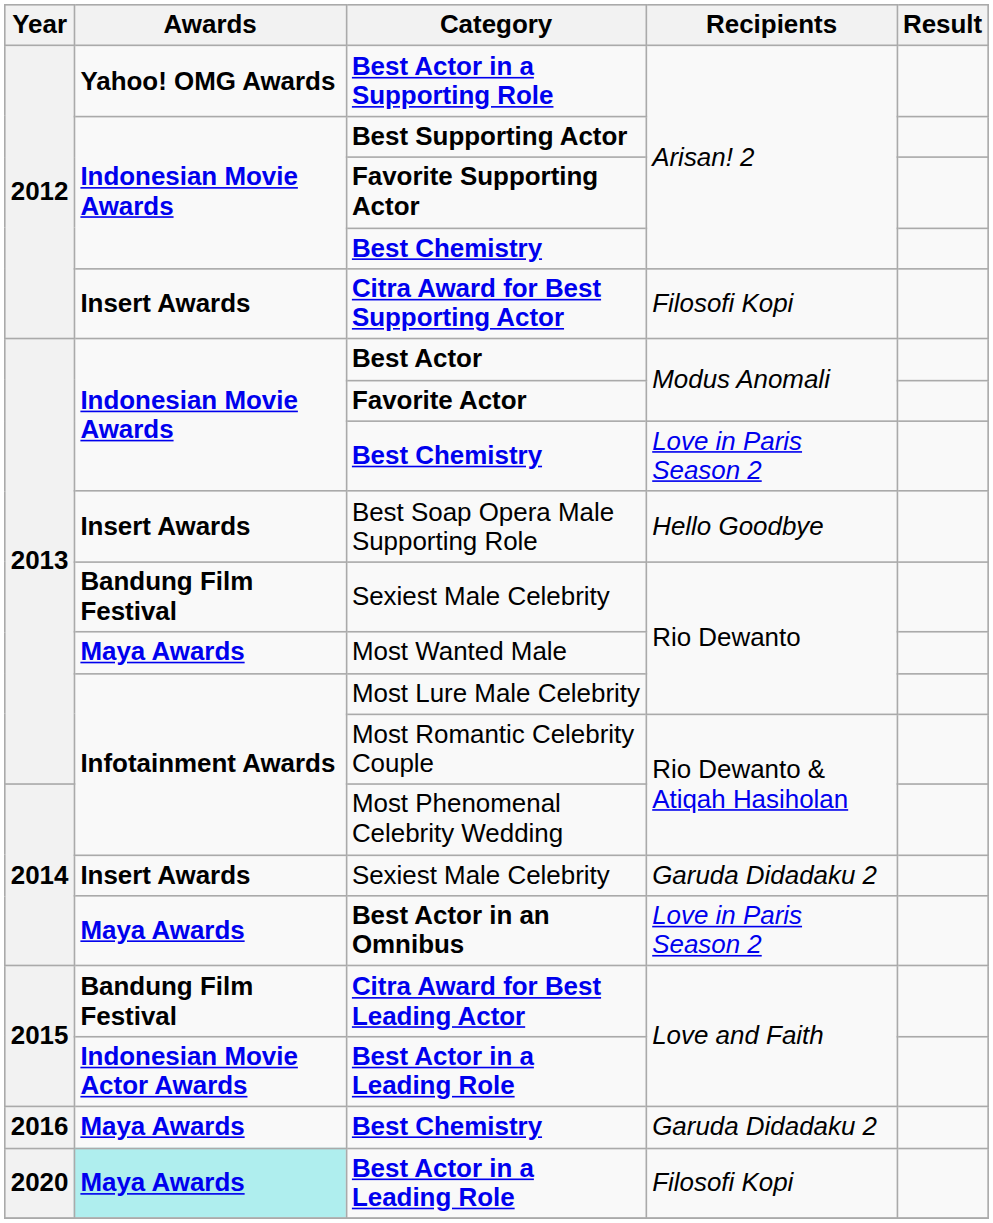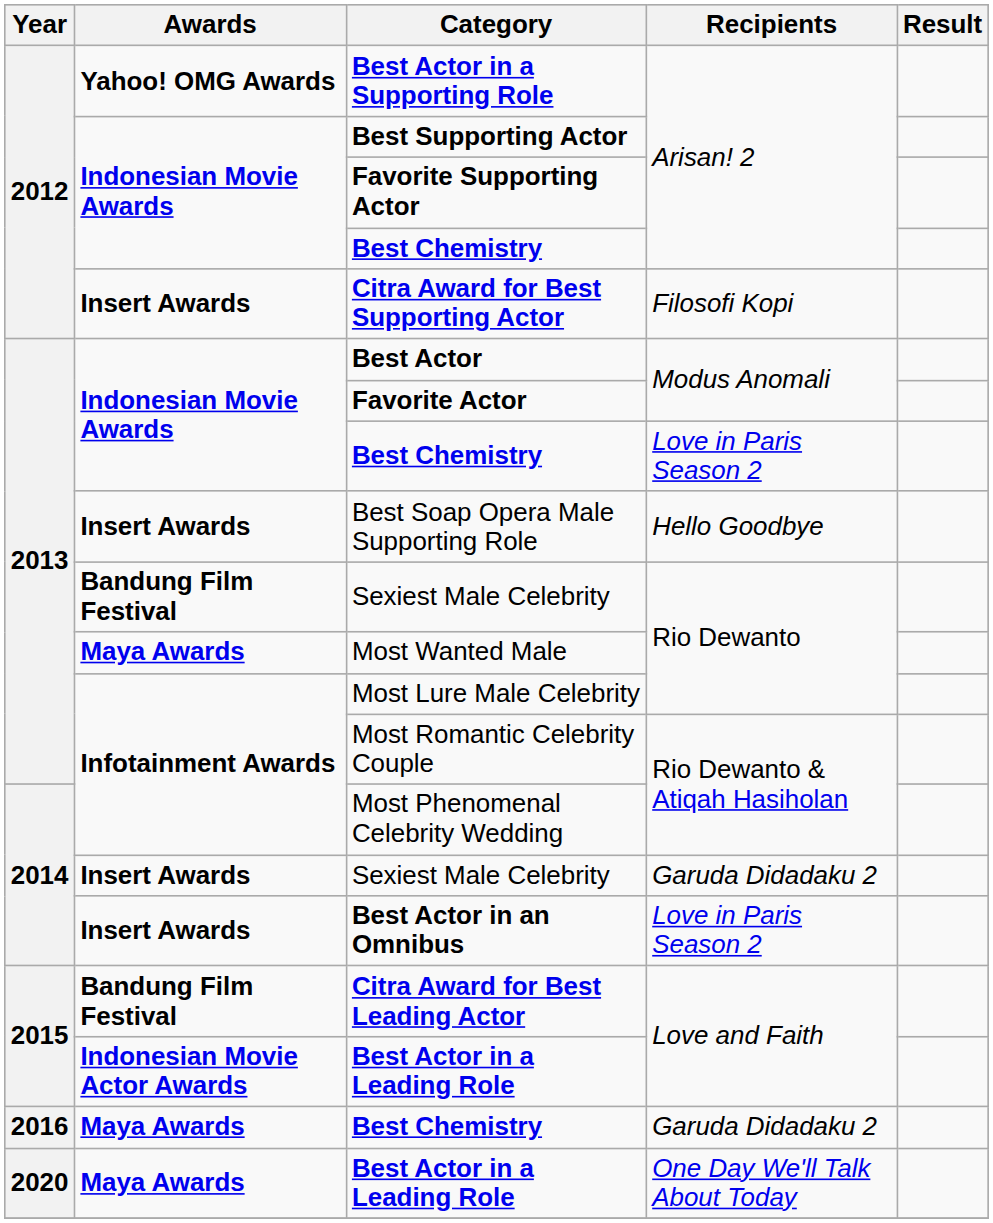 <table class="wikitable">
 <tr>
 <th>Year</th>
 <th>Awards</th>
 <th>Category</th>
 <th>Recipients</th>
 <th>Result</th>
 </tr>
 <tr>
 <th rowspan= "5">2012</th>
 <td><strong>Yahoo! OMG Awards</strong></td>
 <td><strong><a href='#'>Best Actor in a Supporting Role</a></strong></td>
 <td rowspan= "4"><em>Arisan! 2</em></td>
 <td></td>
 </tr>
 <tr>
 <td rowspan= "3"><strong><a href='#'>Indonesian Movie Awards</a></strong></td>
 <td><strong>Best Supporting Actor</strong></td>
 <td></td>
 </tr>
 <tr>
 <td><strong>Favorite Supporting Actor</strong></td>
 <td></td>
 </tr>
 <tr>
 <td><strong><a href='#'>Best Chemistry</a></strong> <strong></strong></td>
 <td></td>
 </tr>
 <tr>
 <td><strong>Insert Awards</strong></td>
 <td><strong><a href='#'>Citra Award for Best Supporting Actor</a></strong></td>
 <td><em>Filosofi Kopi</em></td>
 <td></td>
 </tr>
 <tr>
 <th rowspan= "8">2013</th>
 <td rowspan= "3"><strong><a href='#'>Indonesian Movie Awards</a></strong></td>
 <td><strong>Best Actor</strong></td>
 <td rowspan= "2"><em>Modus Anomali</em></td>
 <td></td>
 </tr>
 <tr>
 <td><strong>Favorite Actor</strong></td>
 <td></td>
 </tr>
 <tr>
 <td><strong><a href='#'>Best Chemistry</a></strong> <strong></strong></td>
 <td><em><a href='#'>Love in Paris Season 2</a></em></td>
 <td></td>
 </tr>
 <tr>
 <td><strong>Insert Awards</strong></td>
 <td>Best Soap Opera Male Supporting Role</td>
 <td><em>Hello Goodbye</em></td>
 <td></td>
 </tr>
 <tr>
 <td><strong>Bandung Film Festival</strong></td>
 <td>Sexiest Male Celebrity</td>
 <td rowspan= "3">Rio Dewanto</td>
 <td></td>
 </tr>
 <tr>
 <td><strong><a href='#'>Maya Awards</a></strong></td>
 <td>Most Wanted Male</td>
 <td></td>
 </tr>
 <tr>
 <td rowspan= "3"><strong>Infotainment Awards</strong></td>
 <td>Most Lure Male Celebrity</td>
 <td></td>
 </tr>
 <tr>
 <td>Most Romantic Celebrity Couple</td>
 <td rowspan= "2">Rio Dewanto & <a href='#'>Atiqah Hasiholan</a></td>
 <td></td>
 </tr>
 <tr>
 <th rowspan= "3">2014</th>
 <td>Most Phenomenal Celebrity Wedding</td>
 <td></td>
 </tr>
 <tr>
 <td><strong>Insert Awards</strong></td>
 <td>Sexiest Male Celebrity</td>
 <td><em>Garuda Didadaku 2</em></td>
 <td></td>
 </tr>
 <tr>
-<td><strong><a href='#'>Maya Awards</a></strong></td>
+<td><strong>Insert Awards</strong></td>
 <td><strong>Best Actor in an Omnibus</strong></td>
 <td><em><a href='#'>Love in Paris Season 2</a></em></td>
 <td></td>
 </tr>
 <tr>
 <th rowspan= "2">2015</th>
 <td><strong>Bandung Film Festival</strong></td>
 <td><strong><a href='#'>Citra Award for Best Leading Actor</a></strong></td>
 <td rowspan= "2"><em>Love and Faith</em></td>
 <td></td>
 </tr>
 <tr>
 <td><strong><a href='#'>Indonesian Movie Actor Awards</a></strong></td>
 <td><strong><a href='#'>Best Actor in a Leading Role</a></strong></td>
 <td></td>
 </tr>
 <tr>
 <th>2016</th>
 <td><strong><a href='#'>Maya Awards</a></strong></td>
 <td><strong><a href='#'>Best Chemistry</a></strong> <strong></strong></td>
 <td><em>Garuda Didadaku 2</em></td>
 <td></td>
 </tr>
 <tr>
 <th>2020</th>
-<td style="background: paleturquoise;"><strong><a href='#'>Maya Awards</a></strong></td>
+<td><strong><a href='#'>Maya Awards</a></strong></td>
 <td><strong><a href='#'>Best Actor in a Leading Role</a></strong></td>
-<td><em>Filosofi Kopi</em></td>
+<td><em><a href='#'>One Day We'll Talk About Today</a></em></td>
 <td></td>
 </tr>
 <tr>
 </tr>
 </table>
